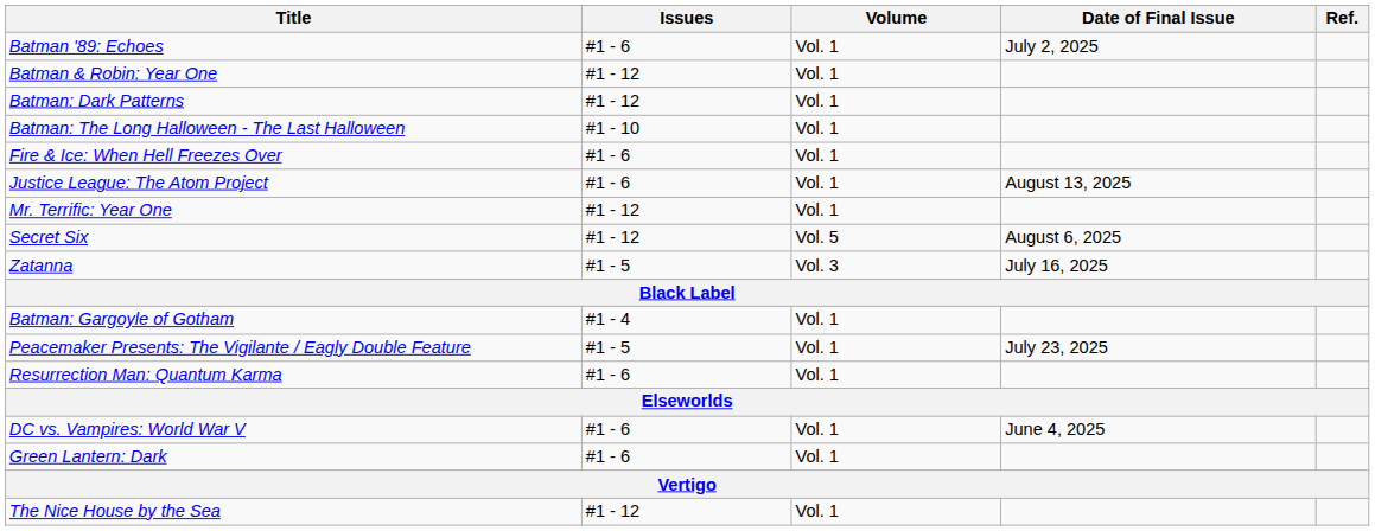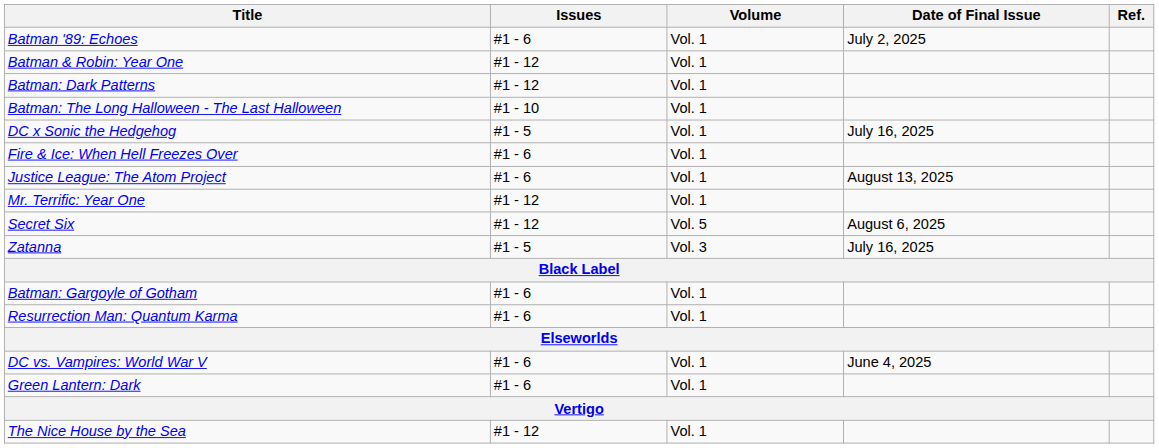 <table class="wikitable sortable" style="width:100%; margin:1em auto 1em auto;">
 <tr>
 <th width=22%>Title</th>
 <th width=8%>Issues</th>
 <th width=8%>Volume</th>
 <th width=12%>Date of Final Issue</th>
 <th width=1%>Ref.</th>
 </tr>
 <tr>
 <td><em><a href='#'>Batman '89: Echoes</a></em></td>
 <td>#1 - 6</td>
 <td>Vol. 1</td>
 <td>July 2, 2025</td>
 <td></td>
 </tr>
 <tr>
 <td><em><a href='#'>Batman & Robin: Year One</a></em></td>
 <td>#1 - 12</td>
 <td>Vol. 1</td>
 <td></td>
 <td></td>
 </tr>
 <tr>
 <td><em><a href='#'>Batman: Dark Patterns</a></em></td>
 <td>#1 - 12</td>
 <td>Vol. 1</td>
 <td></td>
 <td></td>
 </tr>
 <tr>
 <td><em><a href='#'>Batman: The Long Halloween - The Last Halloween</a></em></td>
 <td>#1 - 10</td>
 <td>Vol. 1</td>
 <td></td>
+<td></td>
+</tr>
+<tr>
+<td><em><a href='#'>DC x Sonic the Hedgehog</a></em></td>
+<td>#1 - 5</td>
+<td>Vol. 1</td>
+<td>July 16, 2025</td>
 <td></td>
 </tr>
 <tr>
 <td><em><a href='#'>Fire & Ice: When Hell Freezes Over</a></em></td>
 <td>#1 - 6</td>
 <td>Vol. 1</td>
 <td></td>
 <td></td>
 </tr>
 <tr>
 <td><em><a href='#'>Justice League: The Atom Project</a></em></td>
 <td>#1 - 6</td>
 <td>Vol. 1</td>
 <td>August 13, 2025</td>
 <td></td>
 </tr>
 <tr>
 <td><em><a href='#'>Mr. Terrific: Year One</a></em></td>
 <td>#1 - 12</td>
 <td>Vol. 1</td>
 <td></td>
 <td></td>
 </tr>
 <tr>
 <td><em><a href='#'>Secret Six</a></em></td>
 <td>#1 - 12</td>
 <td>Vol. 5</td>
 <td>August 6, 2025</td>
 <td></td>
 </tr>
 <tr>
 <td><em><a href='#'>Zatanna</a></em></td>
 <td>#1 - 5</td>
 <td>Vol. 3</td>
 <td>July 16, 2025</td>
 <td></td>
 </tr>
 <tr>
 <th colspan="5"><a href='#'>Black Label</a></th>
 </tr>
 <tr>
 <td><em><a href='#'>Batman: Gargoyle of Gotham</a></em></td>
-<td>#1 - 4</td>
+<td>#1 - 6</td>
 <td>Vol. 1</td>
 <td></td>
-<td></td>
-</tr>
-<tr>
-<td><em><a href='#'>Peacemaker Presents: The Vigilante / Eagly Double Feature</a></em></td>
-<td>#1 - 5</td>
-<td>Vol. 1</td>
-<td>July 23, 2025</td>
 <td></td>
 </tr>
 <tr>
 <td><em><a href='#'>Resurrection Man: Quantum Karma</a></em></td>
 <td>#1 - 6</td>
 <td>Vol. 1</td>
 <td></td>
 <td></td>
 </tr>
 <tr>
 <th colspan="5"><a href='#'>Elseworlds</a></th>
 </tr>
 <tr>
 <td><em><a href='#'>DC vs. Vampires: World War V</a></em></td>
 <td>#1 - 6</td>
 <td>Vol. 1</td>
 <td>June 4, 2025</td>
 <td></td>
 </tr>
 <tr>
 <td><em><a href='#'>Green Lantern: Dark</a></em></td>
 <td>#1 - 6</td>
 <td>Vol. 1</td>
 <td></td>
 <td></td>
 </tr>
 <tr>
 <th colspan="5"><a href='#'>Vertigo</a></th>
 </tr>
 <tr>
 <td><em><a href='#'>The Nice House by the Sea</a></em></td>
 <td>#1 - 12</td>
 <td>Vol. 1</td>
 <td></td>
 <td></td>
 </tr>
 </table>
